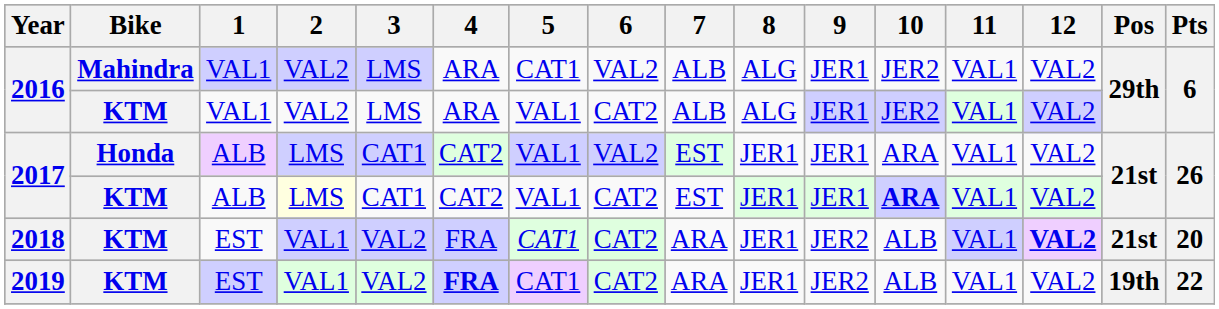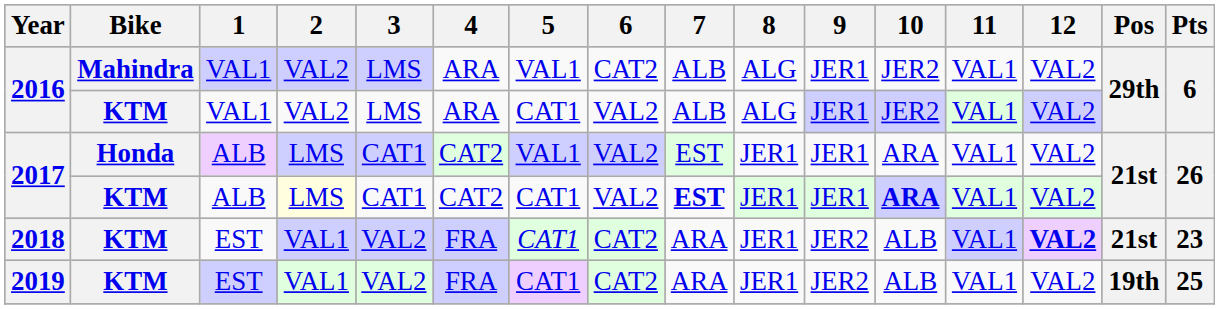 <table class="wikitable" style="text-align:center;">
 <tr>
 <th>Year</th>
 <th>Bike</th>
 <th>1</th>
 <th>2</th>
 <th>3</th>
 <th>4</th>
 <th>5</th>
 <th>6</th>
 <th>7</th>
 <th>8</th>
 <th>9</th>
 <th>10</th>
 <th>11</th>
 <th>12</th>
 <th>Pos</th>
 <th>Pts</th>
 </tr>
 <tr>
 <th rowspan="2"><a href='#'>2016</a></th>
 <th><a href='#'>Mahindra</a></th>
 <td style="background:#CFCFFF;"><a href='#'>VAL1</a><br></td>
 <td style="background:#CFCFFF;"><a href='#'>VAL2</a><br></td>
 <td style="background:#CFCFFF;"><a href='#'>LMS</a><br></td>
 <td><a href='#'>ARA</a></td>
-<td><a href='#'>CAT1</a></td>
-<td><a href='#'>VAL2</a></td>
+<td><a href='#'>VAL1</a></td>
+<td><a href='#'>CAT2</a></td>
 <td><a href='#'>ALB</a></td>
 <td><a href='#'>ALG</a></td>
 <td><a href='#'>JER1</a></td>
 <td><a href='#'>JER2</a></td>
 <td><a href='#'>VAL1</a></td>
 <td><a href='#'>VAL2</a></td>
 <th rowspan="2">29th</th>
 <th rowspan="2">6</th>
 </tr>
 <tr>
 <th><a href='#'>KTM</a></th>
 <td><a href='#'>VAL1</a></td>
 <td><a href='#'>VAL2</a></td>
 <td><a href='#'>LMS</a></td>
 <td><a href='#'>ARA</a></td>
-<td><a href='#'>VAL1</a></td>
-<td><a href='#'>CAT2</a></td>
+<td><a href='#'>CAT1</a></td>
+<td><a href='#'>VAL2</a></td>
 <td><a href='#'>ALB</a></td>
 <td><a href='#'>ALG</a></td>
 <td style="background:#cfcfff;"><a href='#'>JER1</a><br></td>
 <td style="background:#cfcfff;"><a href='#'>JER2</a><br></td>
 <td style="background:#dfffdf;"><a href='#'>VAL1</a><br></td>
 <td style="background:#cfcfff;"><a href='#'>VAL2</a><br></td>
 </tr>
 <tr>
 <th rowspan="2"><a href='#'>2017</a></th>
 <th><a href='#'>Honda</a></th>
 <td style="background:#efcfff;"><a href='#'>ALB</a><br></td>
 <td style="background:#cfcfff;"><a href='#'>LMS</a><br></td>
 <td style="background:#cfcfff;"><a href='#'>CAT1</a><br></td>
 <td style="background:#dfffdf;"><a href='#'>CAT2</a><br></td>
 <td style="background:#cfcfff;"><a href='#'>VAL1</a><br></td>
 <td style="background:#cfcfff;"><a href='#'>VAL2</a><br></td>
 <td style="background:#dfffdf;"><a href='#'>EST</a><br></td>
 <td><a href='#'>JER1</a></td>
 <td><a href='#'>JER1</a></td>
 <td><a href='#'>ARA</a></td>
 <td><a href='#'>VAL1</a></td>
 <td><a href='#'>VAL2</a></td>
 <th rowspan="2">21st</th>
 <th rowspan="2">26</th>
 </tr>
 <tr>
 <th><a href='#'>KTM</a></th>
 <td><a href='#'>ALB</a></td>
 <td style="background: lightyellow;"><a href='#'>LMS</a></td>
 <td><a href='#'>CAT1</a></td>
 <td><a href='#'>CAT2</a></td>
-<td><a href='#'>VAL1</a></td>
-<td><a href='#'>CAT2</a></td>
-<td><a href='#'>EST</a></td>
+<td><a href='#'>CAT1</a></td>
+<td><a href='#'>VAL2</a></td>
+<td><strong><a href='#'>EST</a></strong></td>
 <td style="background:#dfffdf;"><a href='#'>JER1</a><br></td>
 <td style="background:#dfffdf;"><a href='#'>JER1</a><br></td>
 <td style="background:#cfcfff;"><strong><a href='#'>ARA</a><br></strong></td>
 <td style="background:#dfffdf;"><a href='#'>VAL1</a><br></td>
 <td style="background:#dfffdf;"><a href='#'>VAL2</a><br></td>
 </tr>
 <tr>
 <th><a href='#'>2018</a></th>
 <th><a href='#'>KTM</a></th>
 <td><a href='#'>EST</a></td>
 <td style="background:#cfcfff;"><a href='#'>VAL1</a><br></td>
 <td style="background:#cfcfff;"><a href='#'>VAL2</a><br></td>
 <td style="background:#cfcfff;"><a href='#'>FRA</a><br></td>
 <td style="background:#dfffdf;"><em><a href='#'>CAT1</a></em><br></td>
 <td style="background:#dfffdf;"><a href='#'>CAT2</a><br></td>
 <td><a href='#'>ARA</a></td>
 <td><a href='#'>JER1</a></td>
 <td><a href='#'>JER2</a></td>
 <td><a href='#'>ALB</a></td>
 <td style="background:#cfcfff;"><a href='#'>VAL1</a><br></td>
 <td style="background:#efcfff;"><strong><a href='#'>VAL2</a><br></strong></td>
 <th>21st</th>
-<th>20</th>
+<th>23</th>
 </tr>
 <tr>
 <th><a href='#'>2019</a></th>
 <th><a href='#'>KTM</a></th>
 <td style="background:#cfcfff;"><a href='#'>EST</a><br></td>
 <td style="background:#dfffdf;"><a href='#'>VAL1</a><br></td>
 <td style="background:#dfffdf;"><a href='#'>VAL2</a><br></td>
-<td style="background:#cfcfff;"><strong><a href='#'>FRA</a><br></strong></td>
+<td style="background:#cfcfff;"><a href='#'>FRA</a><br></td>
 <td style="background:#efcfff;"><a href='#'>CAT1</a><br></td>
 <td style="background:#dfffdf;"><a href='#'>CAT2</a><br></td>
 <td><a href='#'>ARA</a></td>
 <td><a href='#'>JER1</a></td>
 <td><a href='#'>JER2</a></td>
 <td><a href='#'>ALB</a></td>
 <td><a href='#'>VAL1</a></td>
 <td><a href='#'>VAL2</a></td>
 <th>19th</th>
-<th>22</th>
+<th>25</th>
 </tr>
 </table>
